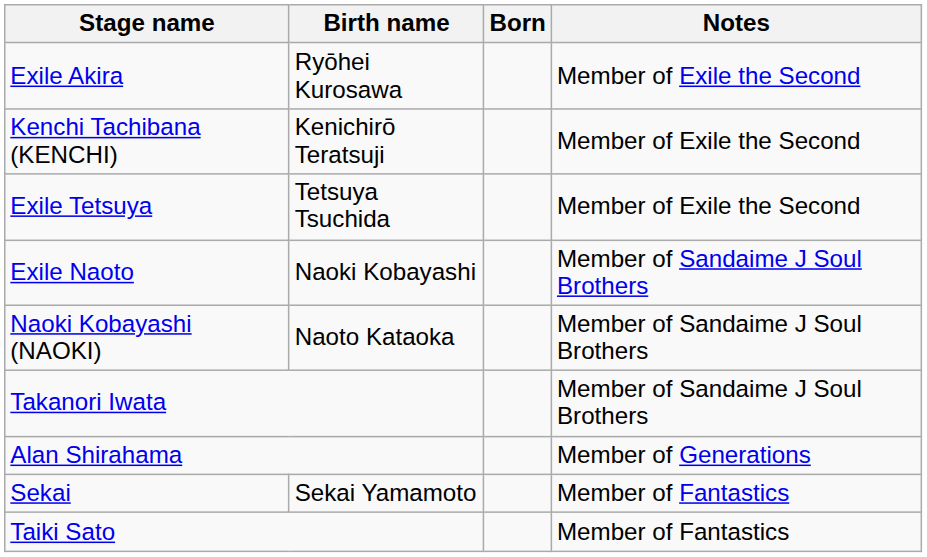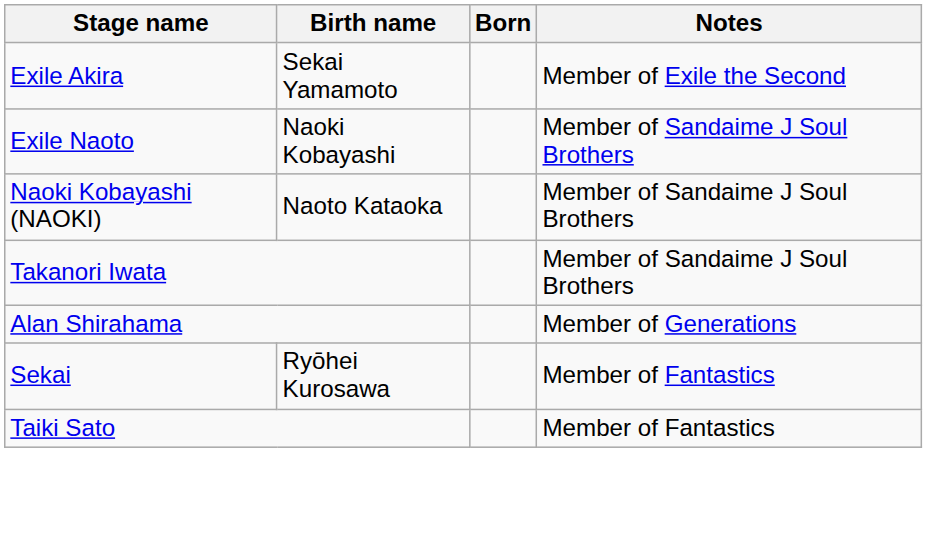 <table class="wikitable sortable">
 <tr>
 <th>Stage name</th>
 <th>Birth name</th>
 <th>Born</th>
 <th>Notes</th>
 </tr>
 <tr>
 <td><a href='#'>Exile Akira</a></td>
-<td>Ryōhei Kurosawa</td>
+<td>Sekai Yamamoto</td>
 <td></td>
 <td>Member of <a href='#'>Exile the Second</a></td>
-</tr>
-<tr>
-<td><a href='#'>Kenchi Tachibana</a> (KENCHI)</td>
-<td>Kenichirō Teratsuji</td>
-<td></td>
-<td>Member of Exile the Second</td>
-</tr>
-<tr>
-<td><a href='#'>Exile Tetsuya</a></td>
-<td>Tetsuya Tsuchida</td>
-<td></td>
-<td>Member of Exile the Second</td>
 </tr>
 <tr>
 <td><a href='#'>Exile Naoto</a></td>
 <td>Naoki Kobayashi</td>
 <td></td>
 <td>Member of <a href='#'>Sandaime J Soul Brothers</a></td>
 </tr>
 <tr>
 <td><a href='#'>Naoki Kobayashi</a> (NAOKI)</td>
 <td>Naoto Kataoka</td>
 <td></td>
 <td>Member of Sandaime J Soul Brothers</td>
 </tr>
 <tr>
 <td colspan="2"><a href='#'>Takanori Iwata</a></td>
 <td></td>
 <td>Member of Sandaime J Soul Brothers</td>
 </tr>
 <tr>
 <td colspan="2"><a href='#'>Alan Shirahama</a></td>
 <td></td>
 <td>Member of <a href='#'>Generations</a></td>
 </tr>
 <tr>
 <td><a href='#'>Sekai</a></td>
-<td>Sekai Yamamoto</td>
+<td>Ryōhei Kurosawa</td>
 <td></td>
 <td>Member of <a href='#'>Fantastics</a></td>
 </tr>
 <tr>
 <td colspan="2"><a href='#'>Taiki Sato</a></td>
 <td></td>
 <td>Member of Fantastics</td>
 </tr>
 </table>
